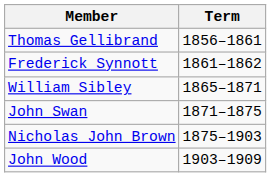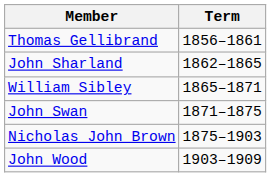 <table class="wikitable">
 <tr>
 <th>Member</th>
 <th>Term</th>
 </tr>
 <tr>
 <td><a href='#'>Thomas Gellibrand</a></td>
 <td>1856–1861</td>
 </tr>
 <tr>
-<td><a href='#'>Frederick Synnott</a></td>
-<td>1861–1862</td>
+<td><a href='#'>John Sharland</a></td>
+<td>1862–1865</td>
 </tr>
 <tr>
 <td><a href='#'>William Sibley</a></td>
 <td>1865–1871</td>
 </tr>
 <tr>
 <td><a href='#'>John Swan</a></td>
 <td>1871–1875</td>
 </tr>
 <tr>
 <td><a href='#'>Nicholas John Brown</a></td>
 <td>1875–1903</td>
 </tr>
 <tr>
 <td><a href='#'>John Wood</a></td>
 <td>1903–1909</td>
 </tr>
 </table>
